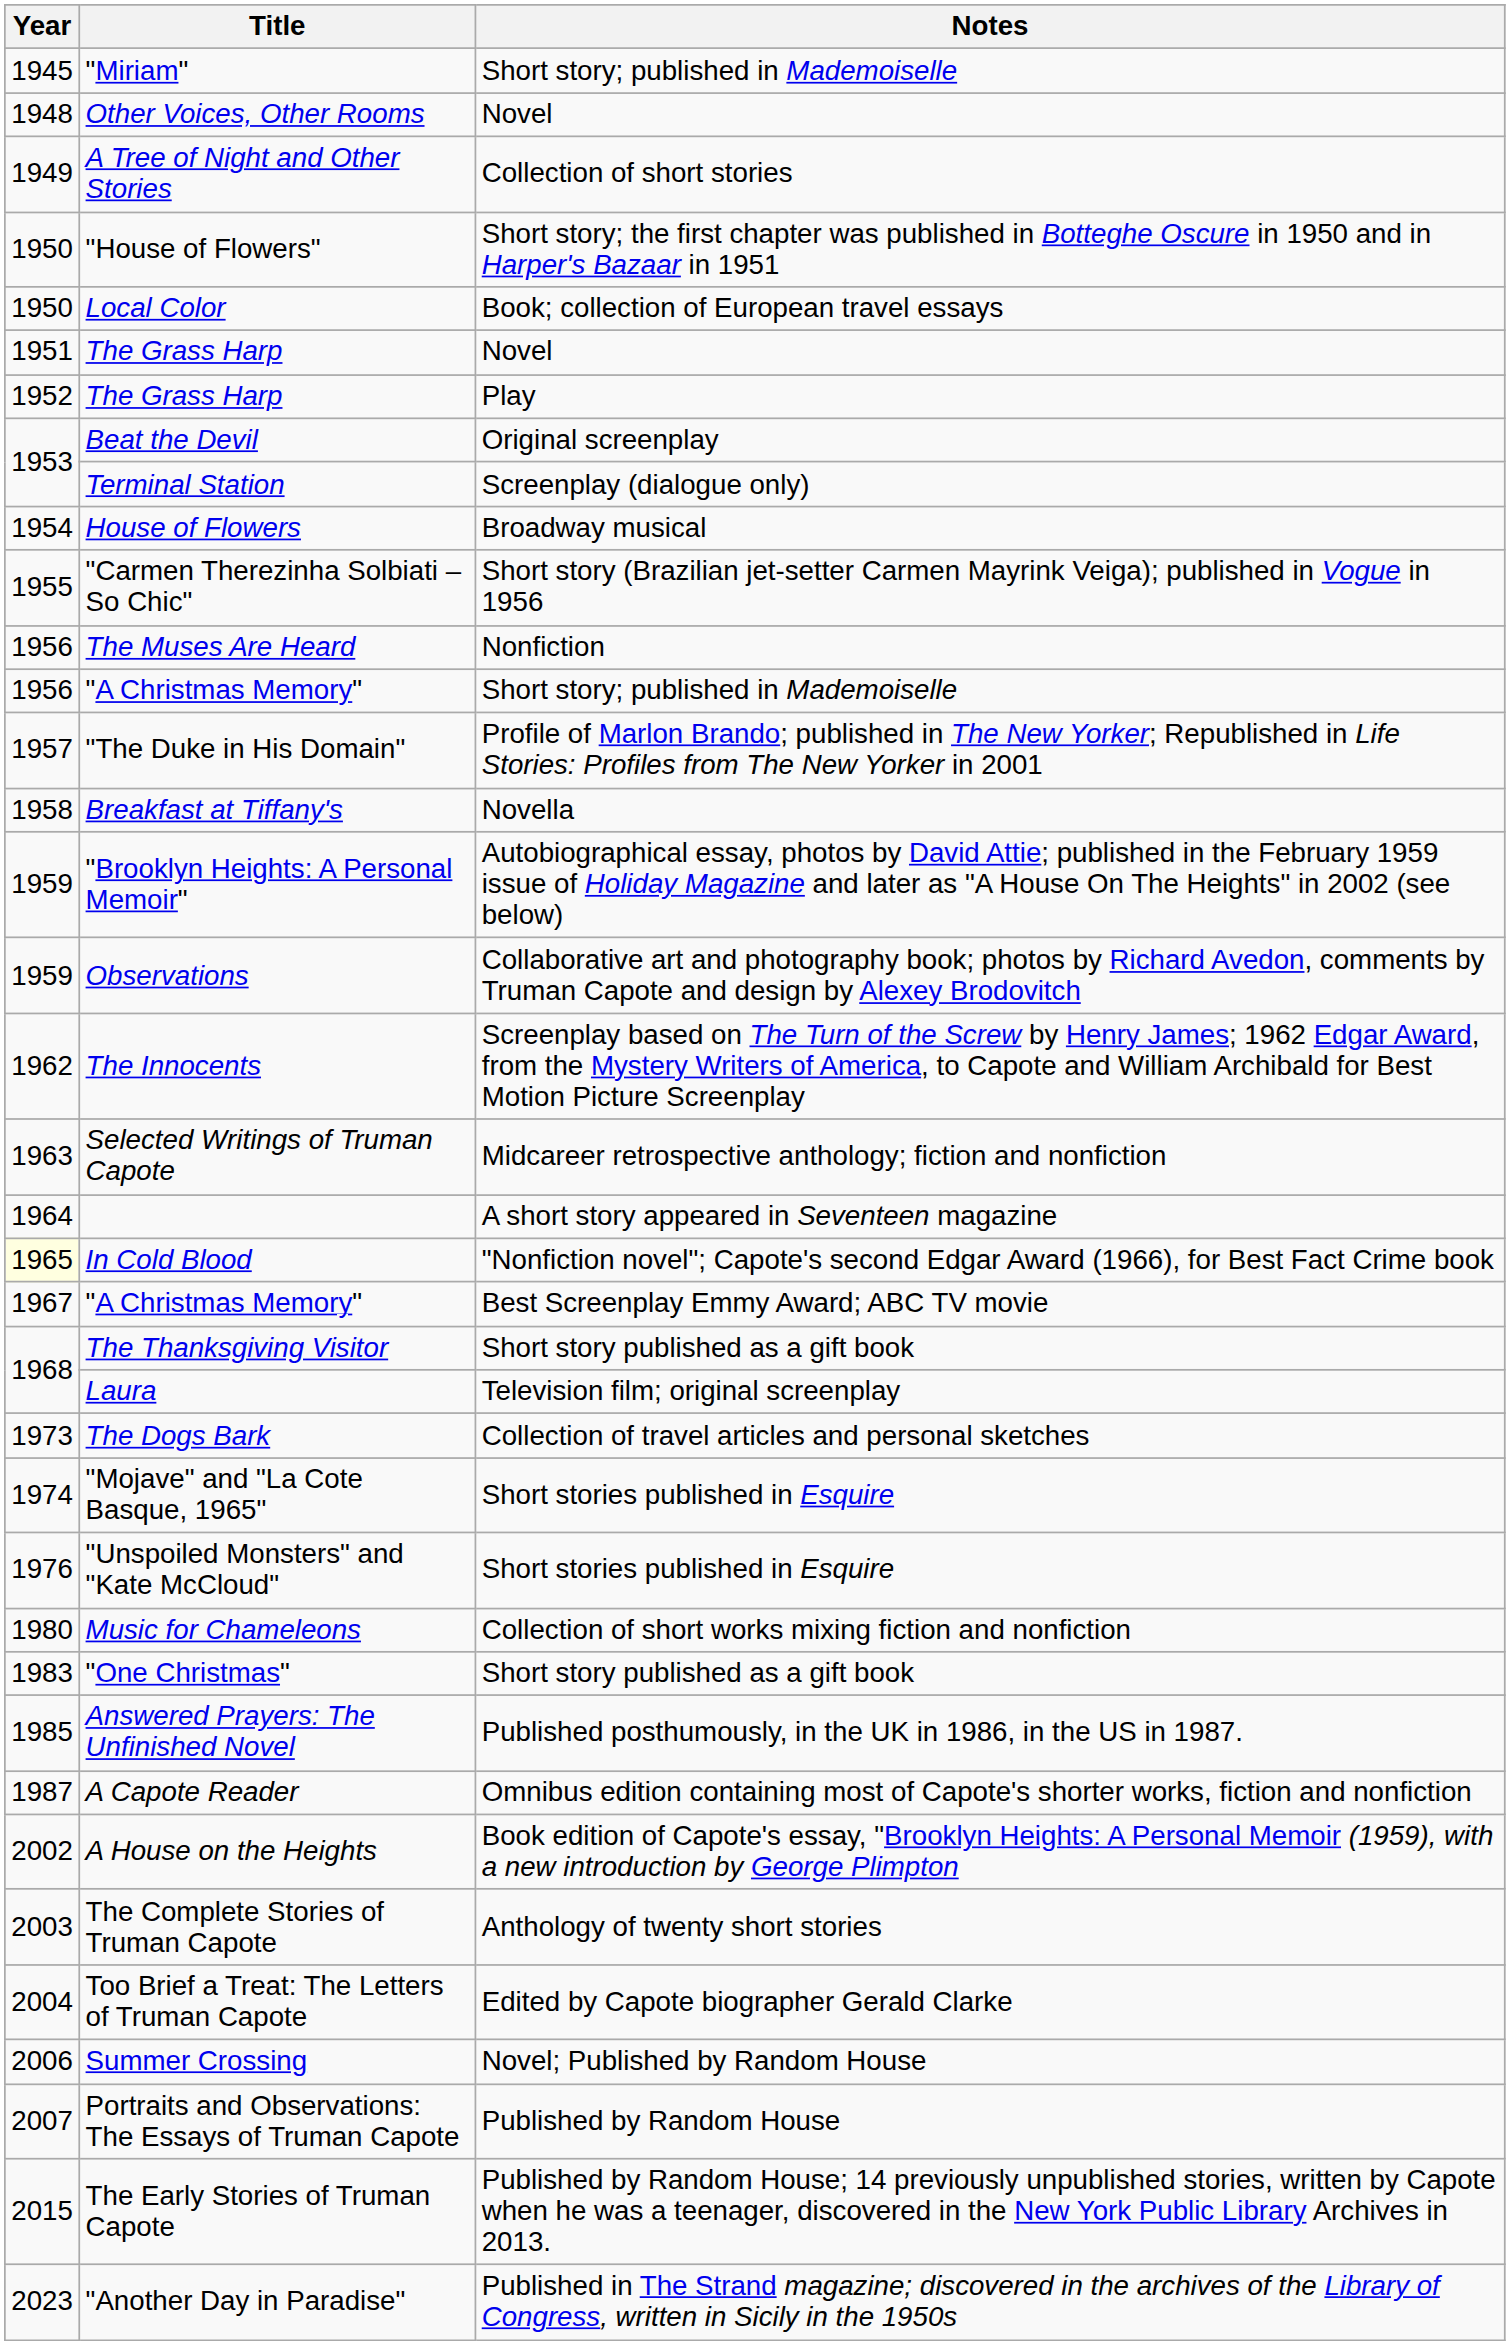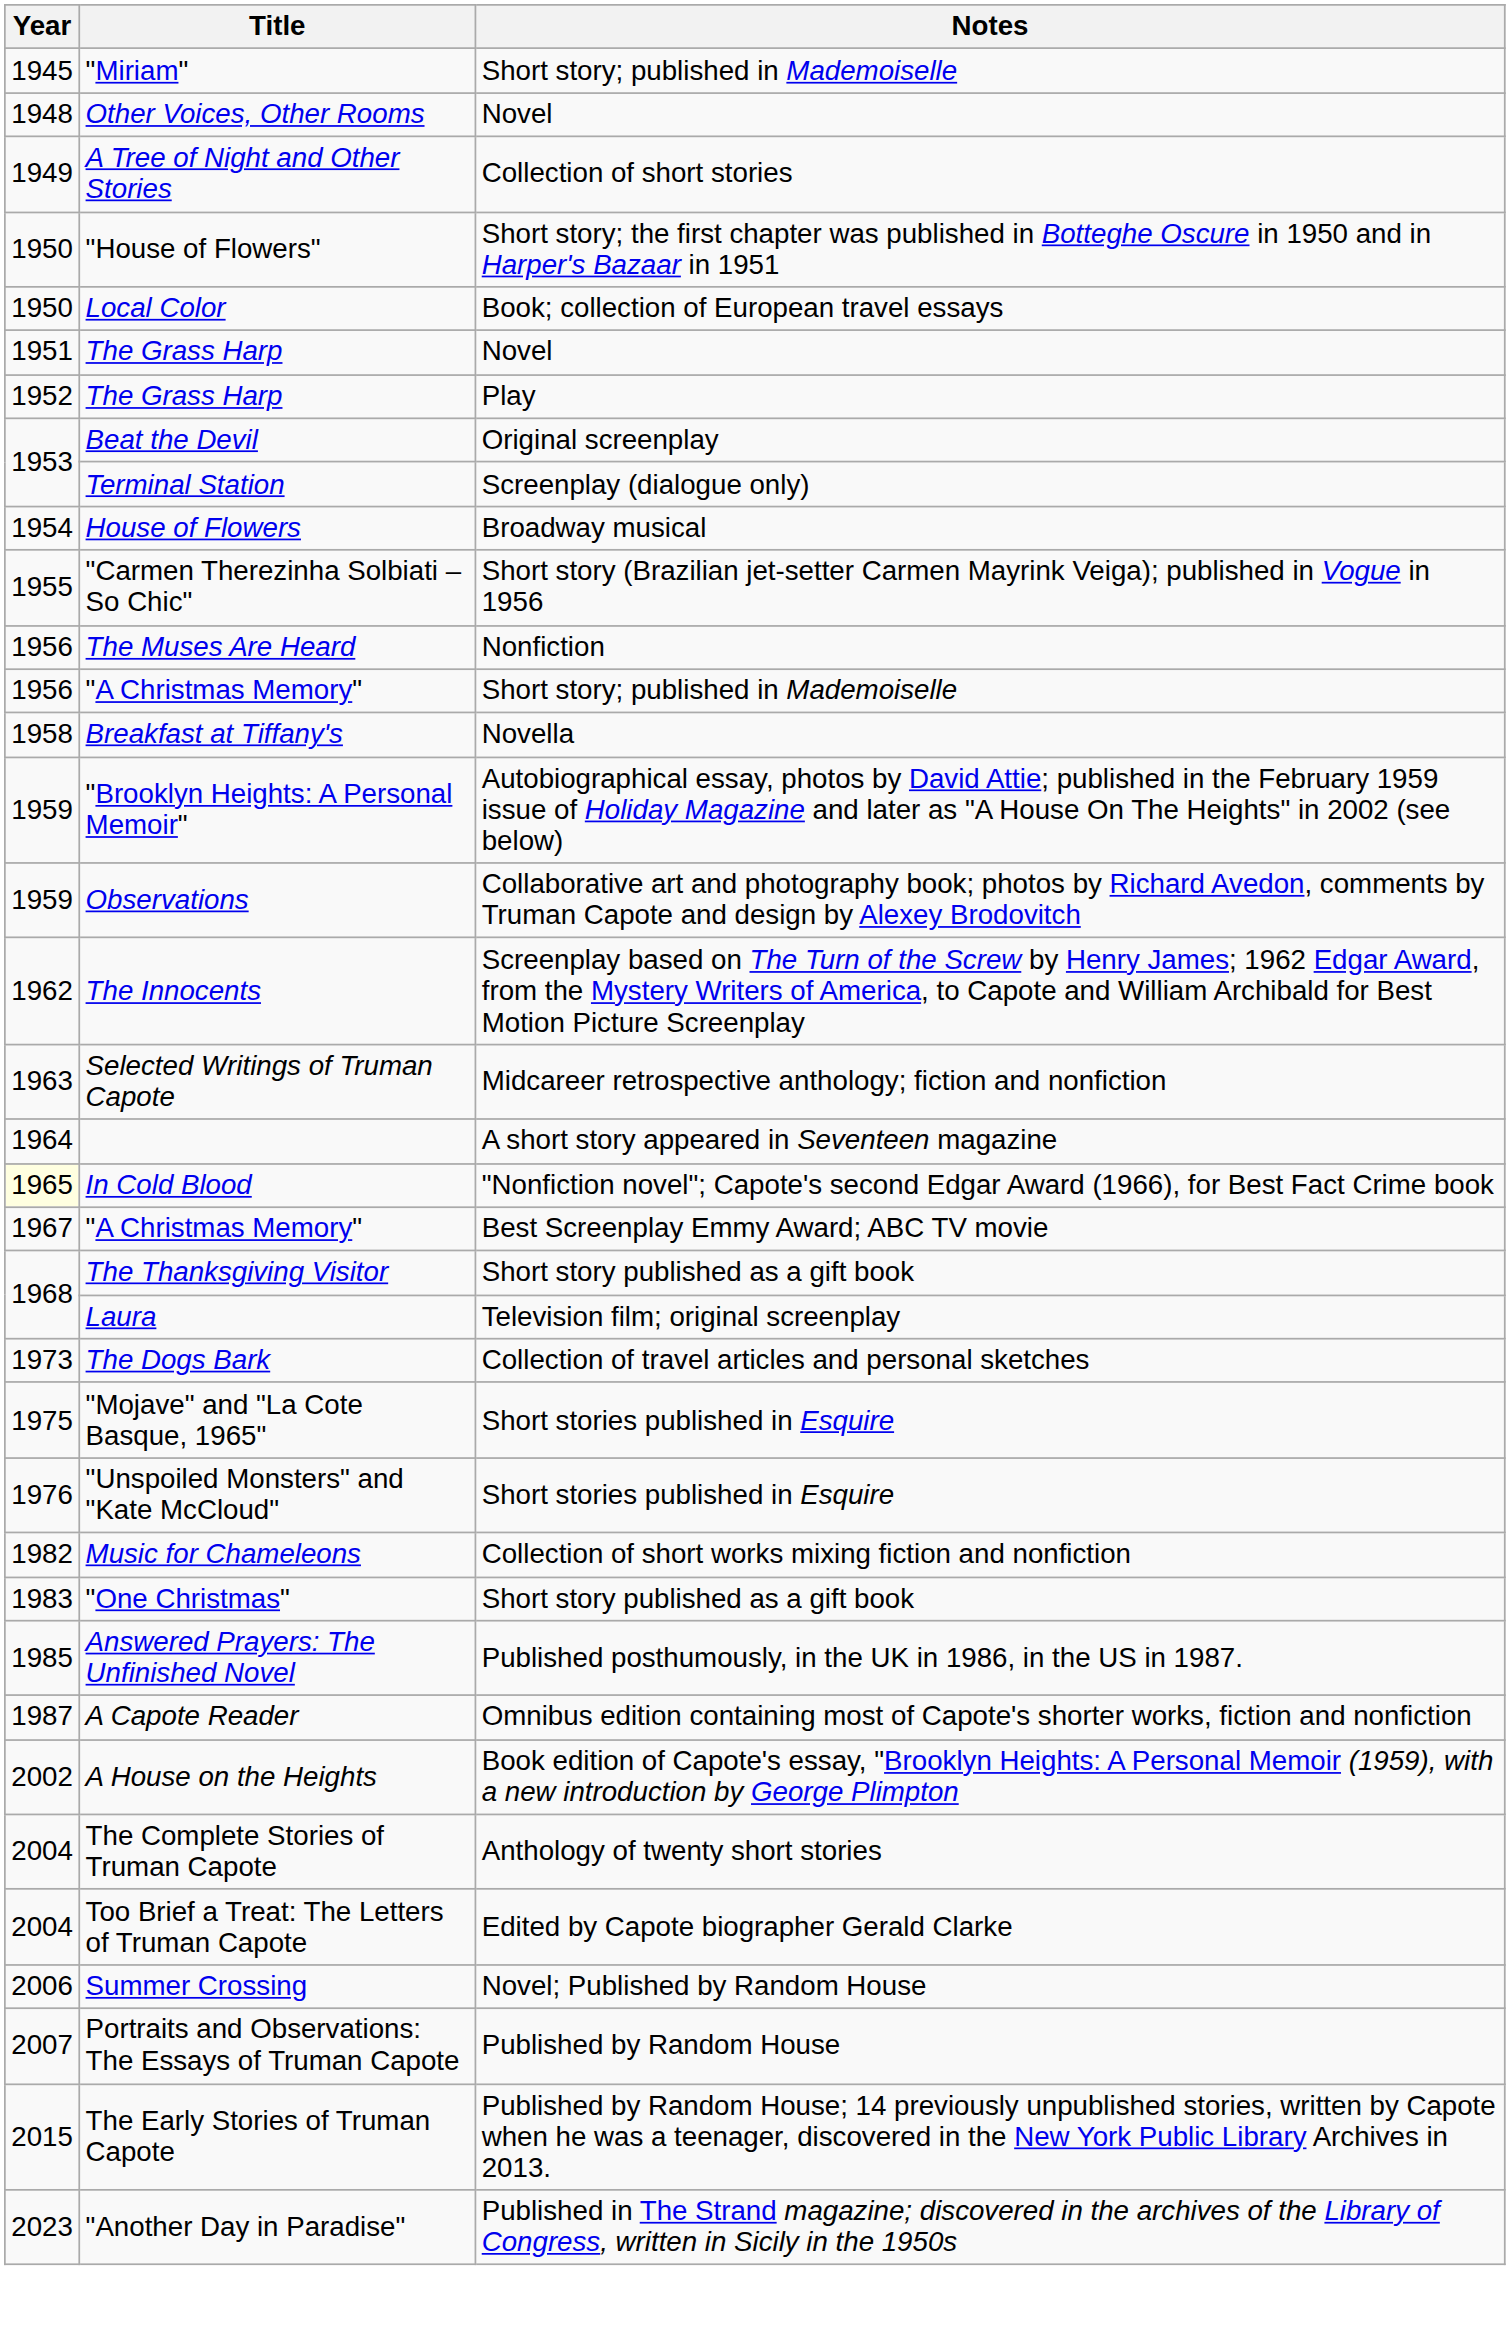 <table class="sortable wikitable">
 <tr>
 <th>Year</th>
 <th>Title</th>
 <th>Notes</th>
 </tr>
 <tr>
 <td>1945</td>
 <td>"<a href='#'>Miriam</a>"</td>
 <td>Short story; published in <em><a href='#'>Mademoiselle</a></em></td>
 </tr>
 <tr>
 <td>1948</td>
 <td><em><a href='#'>Other Voices, Other Rooms</a></em></td>
 <td>Novel</td>
 </tr>
 <tr>
 <td>1949</td>
 <td><em><a href='#'>A Tree of Night and Other Stories</a></em></td>
 <td>Collection of short stories</td>
 </tr>
 <tr>
 <td>1950</td>
 <td>"House of Flowers"</td>
 <td>Short story; the first chapter was published in <em><a href='#'>Botteghe Oscure</a></em> in 1950 and in <em><a href='#'>Harper's Bazaar</a></em> in 1951</td>
 </tr>
 <tr>
 <td>1950</td>
 <td><em><a href='#'>Local Color</a></em></td>
 <td>Book; collection of European travel essays</td>
 </tr>
 <tr>
 <td>1951</td>
 <td><em><a href='#'>The Grass Harp</a></em></td>
 <td>Novel</td>
 </tr>
 <tr>
 <td>1952</td>
 <td><em><a href='#'>The Grass Harp</a></em></td>
 <td>Play</td>
 </tr>
 <tr>
 <td rowspan = 2>1953</td>
 <td><em><a href='#'>Beat the Devil</a></em></td>
 <td>Original screenplay</td>
 </tr>
 <tr>
 <td><em><a href='#'>Terminal Station</a></em></td>
 <td>Screenplay (dialogue only)</td>
 </tr>
 <tr>
 <td>1954</td>
 <td><em><a href='#'>House of Flowers</a></em></td>
 <td>Broadway musical</td>
 </tr>
 <tr>
 <td>1955</td>
 <td>"Carmen Therezinha Solbiati – So Chic"</td>
 <td>Short story (Brazilian jet-setter Carmen Mayrink Veiga); published in <em><a href='#'>Vogue</a></em> in 1956</td>
 </tr>
 <tr>
 <td>1956</td>
 <td><em><a href='#'>The Muses Are Heard</a></em></td>
 <td>Nonfiction</td>
 </tr>
 <tr>
 <td>1956</td>
 <td>"<a href='#'>A Christmas Memory</a>"</td>
 <td>Short story; published in <em>Mademoiselle</em></td>
 </tr>
 <tr>
-<td>1957</td>
-<td>"The Duke in His Domain"</td>
-<td>Profile of <a href='#'>Marlon Brando</a>; published in <em><a href='#'>The New Yorker</a></em>; Republished in <em>Life Stories: Profiles from The New Yorker</em> in 2001</td>
-</tr>
-<tr>
 <td>1958</td>
 <td><em><a href='#'>Breakfast at Tiffany's</a></em></td>
 <td>Novella</td>
 </tr>
 <tr>
 <td>1959</td>
 <td>"<a href='#'>Brooklyn Heights: A Personal Memoir</a>"</td>
 <td>Autobiographical essay, photos by <a href='#'>David Attie</a>; published in the February 1959 issue of <em><a href='#'>Holiday Magazine</a></em> and later as "A House On The Heights" in 2002 (see below)</td>
 </tr>
 <tr>
 <td>1959</td>
 <td><em><a href='#'>Observations</a></em></td>
 <td>Collaborative art and photography book; photos by <a href='#'>Richard Avedon</a>, comments by Truman Capote and design by <a href='#'>Alexey Brodovitch</a></td>
 </tr>
 <tr>
 <td>1962</td>
 <td><em><a href='#'>The Innocents</a></em></td>
 <td>Screenplay based on <em><a href='#'>The Turn of the Screw</a></em> by <a href='#'>Henry James</a>; 1962 <a href='#'>Edgar Award</a>, from the <a href='#'>Mystery Writers of America</a>, to Capote and William Archibald for Best Motion Picture Screenplay</td>
 </tr>
 <tr>
 <td>1963</td>
 <td><em>Selected Writings of Truman Capote</em></td>
 <td>Midcareer retrospective anthology; fiction and nonfiction</td>
 </tr>
 <tr>
 <td>1964</td>
 <td></td>
 <td>A short story appeared in <em>Seventeen</em> magazine</td>
 </tr>
 <tr>
 <td style="background: lightyellow;">1965</td>
 <td><em><a href='#'>In Cold Blood</a></em></td>
 <td>"Nonfiction novel"; Capote's second Edgar Award (1966), for Best Fact Crime book</td>
 </tr>
 <tr>
 <td>1967</td>
 <td>"<a href='#'>A Christmas Memory</a>"</td>
 <td>Best Screenplay Emmy Award; ABC TV movie</td>
 </tr>
 <tr>
 <td rowspan = 2>1968</td>
 <td><em><a href='#'>The Thanksgiving Visitor</a></em></td>
 <td>Short story published as a gift book</td>
 </tr>
 <tr>
 <td><em><a href='#'>Laura</a></em></td>
 <td>Television film; original screenplay</td>
 </tr>
 <tr>
 <td>1973</td>
 <td><em><a href='#'>The Dogs Bark</a></em></td>
 <td>Collection of travel articles and personal sketches</td>
 </tr>
 <tr>
-<td>1974</td>
+<td>1975</td>
 <td>"Mojave" and "La Cote Basque, 1965"</td>
 <td>Short stories published in <em><a href='#'>Esquire</a></em></td>
 </tr>
 <tr>
 <td>1976</td>
 <td>"Unspoiled Monsters" and "Kate McCloud"</td>
 <td>Short stories published in <em>Esquire</em></td>
 </tr>
 <tr>
-<td>1980</td>
+<td>1982</td>
 <td><em><a href='#'>Music for Chameleons</a></em></td>
 <td>Collection of short works mixing fiction and nonfiction</td>
 </tr>
 <tr>
 <td>1983</td>
 <td>"<a href='#'>One Christmas</a>"</td>
 <td>Short story published as a gift book</td>
 </tr>
 <tr>
 <td>1985</td>
 <td><em><a href='#'>Answered Prayers: The Unfinished Novel</a></em></td>
 <td>Published posthumously, in the UK in 1986, in the US in 1987.</td>
 </tr>
 <tr>
 <td>1987</td>
 <td><em>A Capote Reader</em></td>
 <td>Omnibus edition containing most of Capote's shorter works, fiction and nonfiction</td>
 </tr>
 <tr>
 <td>2002</td>
 <td><em>A House on the Heights</em></td>
 <td>Book edition of Capote's essay, "<a href='#'>Brooklyn Heights: A Personal Memoir</a><em> (1959), with a new introduction by <a href='#'>George Plimpton</a></td>
 </tr>
 <tr>
-<td>2003</td>
+<td>2004</td>
 <td></em>The Complete Stories of Truman Capote<em></td>
 <td>Anthology of twenty short stories</td>
 </tr>
 <tr>
 <td>2004</td>
 <td></em>Too Brief a Treat: The Letters of Truman Capote<em></td>
 <td>Edited by Capote biographer Gerald Clarke</td>
 </tr>
 <tr>
 <td>2006</td>
 <td></em><a href='#'>Summer Crossing</a><em></td>
 <td>Novel; Published by Random House</td>
 </tr>
 <tr>
 <td>2007</td>
 <td></em>Portraits and Observations: The Essays of Truman Capote<em></td>
 <td>Published by Random House</td>
 </tr>
 <tr>
 <td>2015</td>
 <td></em>The Early Stories of Truman Capote<em></td>
 <td>Published by Random House; 14 previously unpublished stories, written by Capote when he was a teenager, discovered in the <a href='#'>New York Public Library</a> Archives in 2013.</td>
 </tr>
 <tr>
 <td>2023</td>
 <td>"Another Day in Paradise"</td>
 <td>Published in </em><a href='#'>The Strand</a><em> magazine; discovered in the archives of the <a href='#'>Library of Congress</a>, written in Sicily in the 1950s</td>
 </tr>
 </table>
